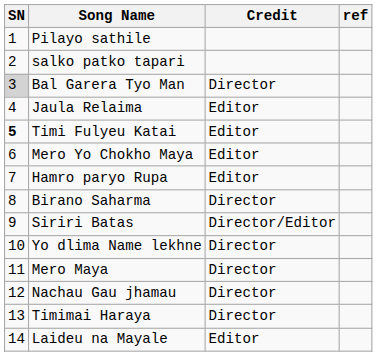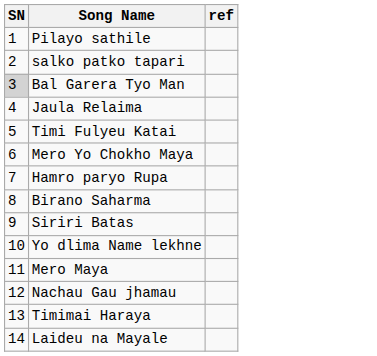 <table class="wikitable sortable">
 <tr>
 <th>SN</th>
 <th>Song Name</th>
-<th>Credit</th>
 <th>ref</th>
 </tr>
 <tr>
 <td>1</td>
 <td>Pilayo sathile</td>
 <td></td>
-<td></td>
 </tr>
 <tr>
 <td>2</td>
 <td>salko patko tapari</td>
 <td></td>
-<td></td>
 </tr>
 <tr>
 <td style="background: lightgrey;">3</td>
 <td>Bal Garera Tyo Man</td>
-<td>Director</td>
 <td></td>
 </tr>
 <tr>
 <td>4</td>
 <td>Jaula Relaima</td>
-<td>Editor</td>
 <td></td>
 </tr>
 <tr>
-<td><strong>5</strong></td>
+<td>5</td>
 <td>Timi Fulyeu Katai</td>
-<td>Editor</td>
 <td></td>
 </tr>
 <tr>
 <td>6</td>
 <td>Mero Yo Chokho Maya</td>
-<td>Editor</td>
 <td></td>
 </tr>
 <tr>
 <td>7</td>
 <td>Hamro paryo Rupa</td>
-<td>Editor</td>
 <td></td>
 </tr>
 <tr>
 <td>8</td>
 <td>Birano Saharma</td>
-<td>Director</td>
 <td></td>
 </tr>
 <tr>
 <td>9</td>
 <td>Siriri Batas</td>
-<td>Director/Editor</td>
 <td></td>
 </tr>
 <tr>
 <td>10</td>
 <td>Yo dlima Name lekhne</td>
-<td>Director</td>
 <td></td>
 </tr>
 <tr>
 <td>11</td>
 <td>Mero Maya</td>
-<td>Director</td>
 <td></td>
 </tr>
 <tr>
 <td>12</td>
 <td>Nachau Gau jhamau</td>
-<td>Director</td>
 <td></td>
 </tr>
 <tr>
 <td>13</td>
 <td>Timimai Haraya</td>
-<td>Director</td>
 <td></td>
 </tr>
 <tr>
 <td>14</td>
 <td>Laideu na Mayale</td>
-<td>Editor</td>
 <td></td>
 </tr>
 </table>
